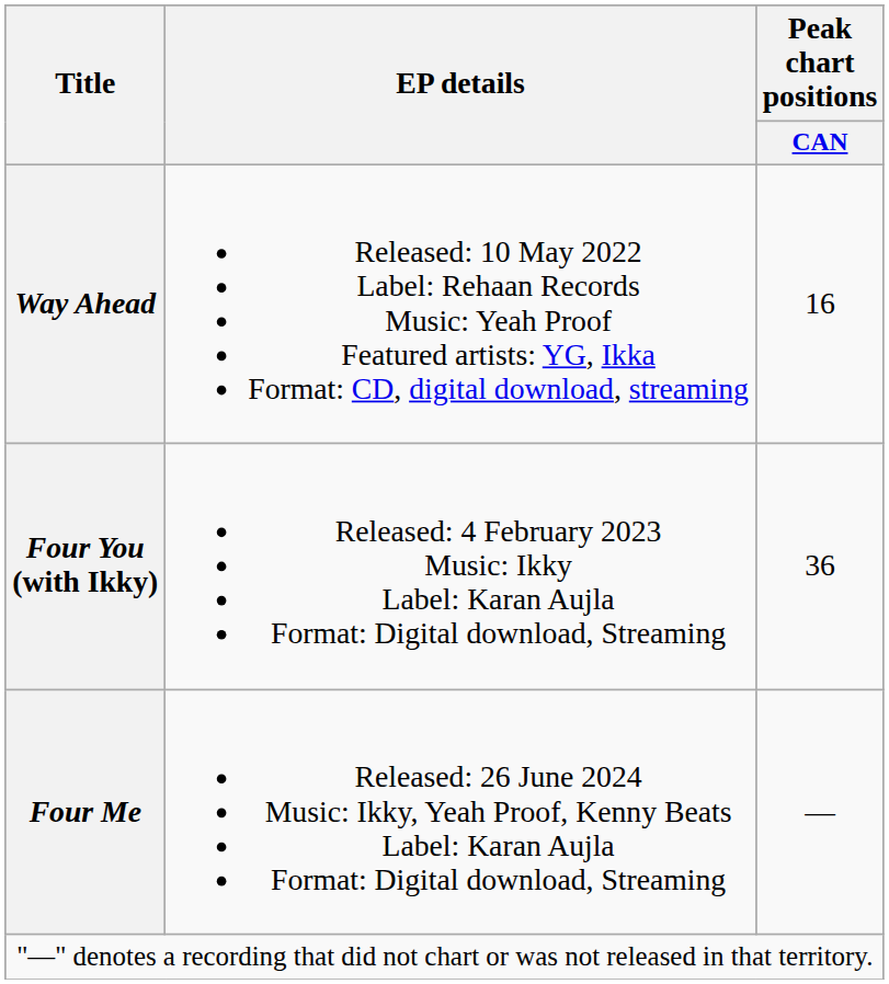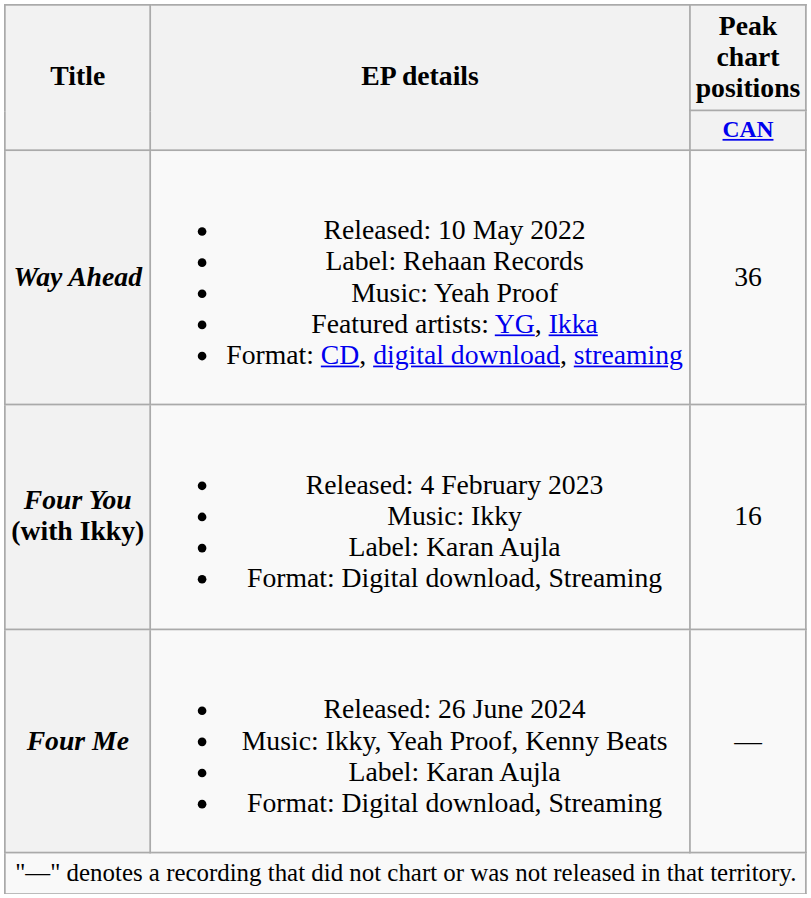 <table class="wikitable plainrowheaders" style="text-align:center;">
 <tr>
 <th rowspan="2" scope="col">Title</th>
 <th rowspan="2" scope="col">EP details</th>
 <th>Peak chart positions</th>
 </tr>
 <tr>
 <th style="width:2.5em; font-size:85%"><a href='#'>CAN</a><br></th>
 </tr>
 <tr>
 <th scope="row"><em>Way Ahead</em></th>
 <td><br><ul><li>Released: 10 May 2022</li><li>Label: Rehaan Records</li><li>Music: Yeah Proof</li><li>Featured artists: <a href='#'>YG</a>, <a href='#'>Ikka</a></li><li>Format: <a href='#'>CD</a>, <a href='#'>digital download</a>, <a href='#'>streaming</a></li></ul></td>
-<td>16</td>
+<td>36</td>
 </tr>
 <tr>
 <th scope="row"><em>Four You</em><br><span>(with Ikky)</span></th>
 <td><br><ul><li>Released: 4 February 2023</li><li>Music: Ikky</li><li>Label: Karan Aujla</li><li>Format: Digital download, Streaming</li></ul></td>
-<td>36</td>
+<td>16</td>
 </tr>
 <tr>
 <th scope="row"><em>Four Me</em></th>
 <td><br><ul><li>Released: 26 June 2024</li><li>Music: Ikky, Yeah Proof, Kenny Beats</li><li>Label: Karan Aujla</li><li>Format: Digital download, Streaming</li></ul></td>
 <td>—</td>
 </tr>
 <tr>
 <td colspan="4" style="font-size:90%">"—" denotes a recording that did not chart or was not released in that territory.</td>
 </tr>
 </table>
